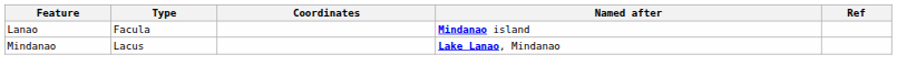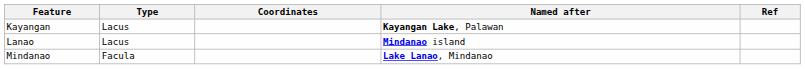 <table class="wikitable" style="min-width: 90%;">
 <tr>
 <th style="width:10em">Feature</th>
 <th style="width:10em">Type</th>
 <th>Coordinates</th>
 <th>Named after</th>
 <th>Ref</th>
 </tr>
+<tr id=001 bgcolor=#fefefe>
+<td>Kayangan</td>
+<td>Lacus</td>
+<td></td>
+<td><strong>Kayangan Lake</strong>, Palawan</td>
+<td></td>
+</tr>
 <tr id=002 bgcolor=#fefefe>
 <td>Lanao</td>
-<td>Facula</td>
+<td>Lacus</td>
 <td></td>
 <td><strong><a href='#'>Mindanao</a></strong> island</td>
 <td></td>
 </tr>
 <tr id=003 bgcolor=#fefefe>
 <td>Mindanao</td>
-<td>Lacus</td>
+<td>Facula</td>
 <td></td>
 <td><strong><a href='#'>Lake Lanao</a></strong>, Mindanao</td>
 <td></td>
 </tr>
 </table>
